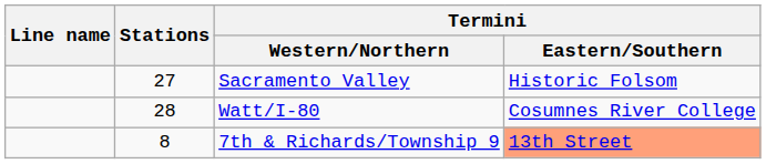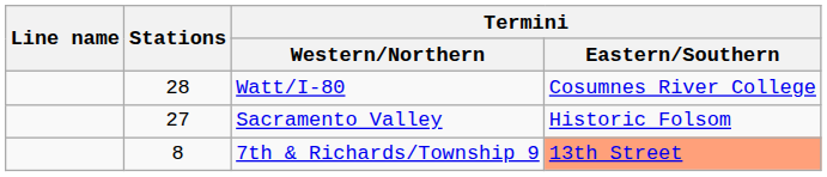 <table class="wikitable sortable">
 <tr>
 <th scope="col" rowspan="2">Line name</th>
 <th data-sort-type="number" scope="col" rowspan="2">Stations</th>
 <th class="unsortable" scope="col" colspan="2">Termini</th>
 </tr>
 <tr>
 <th scope="col" class="unsortable">Western/Northern</th>
 <th scope="col" class="unsortable">Eastern/Southern</th>
 </tr>
 <tr>
 <td scope="row"></td>
+<td align="center">28</td>
+<td><a href='#'>Watt/I-80</a></td>
+<td><a href='#'>Cosumnes River College</a></td>
+</tr>
+<tr>
+<td scope="row"></td>
 <td align="center">27</td>
 <td><a href='#'>Sacramento Valley</a></td>
 <td><a href='#'>Historic Folsom</a></td>
-</tr>
-<tr>
-<td scope="row"></td>
-<td align="center">28</td>
-<td><a href='#'>Watt/I-80</a></td>
-<td><a href='#'>Cosumnes River College</a></td>
 </tr>
 <tr>
 <td scope="row"></td>
 <td align="center">8</td>
 <td><a href='#'>7th & Richards/Township 9</a></td>
 <td style="background: lightsalmon;"><a href='#'>13th Street</a></td>
 </tr>
 </table>
